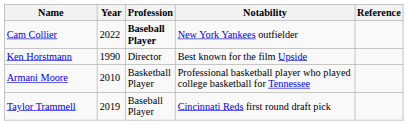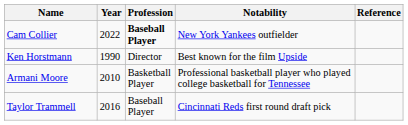 <table class="wikitable sortable" style="width:100%">
 <tr>
 <th style="width:*;">Name</th>
 <th style="width:7%;">Year</th>
 <th style="width:11%;">Profession</th>
 <th style="width:45%;">Notability</th>
 <th style="width:5%;" class="unsortable">Reference</th>
 </tr>
 <tr>
 <td><a href='#'>Cam Collier</a></td>
 <td>2022</td>
 <td><strong>Baseball Player</strong></td>
 <td><a href='#'>New York Yankees</a> outfielder</td>
 <td style="text-align:center;"></td>
 </tr>
 <tr>
 <td><a href='#'>Ken Horstmann</a></td>
 <td>1990</td>
 <td>Director</td>
 <td>Best known for the film <a href='#'>Upside</a></td>
 <td style="text-align:center;"></td>
 </tr>
 <tr>
 <td><a href='#'>Armani Moore</a></td>
 <td>2010</td>
 <td>Basketball Player</td>
 <td>Professional basketball player who played college basketball for <a href='#'>Tennessee</a></td>
 <td style="text-align:center;"></td>
 </tr>
 <tr>
 <td><a href='#'>Taylor Trammell</a></td>
-<td>2019</td>
+<td>2016</td>
 <td>Baseball Player</td>
 <td><a href='#'>Cincinnati Reds</a> first round draft pick</td>
 <td style="text-align:center;"></td>
 </tr>
 </table>
